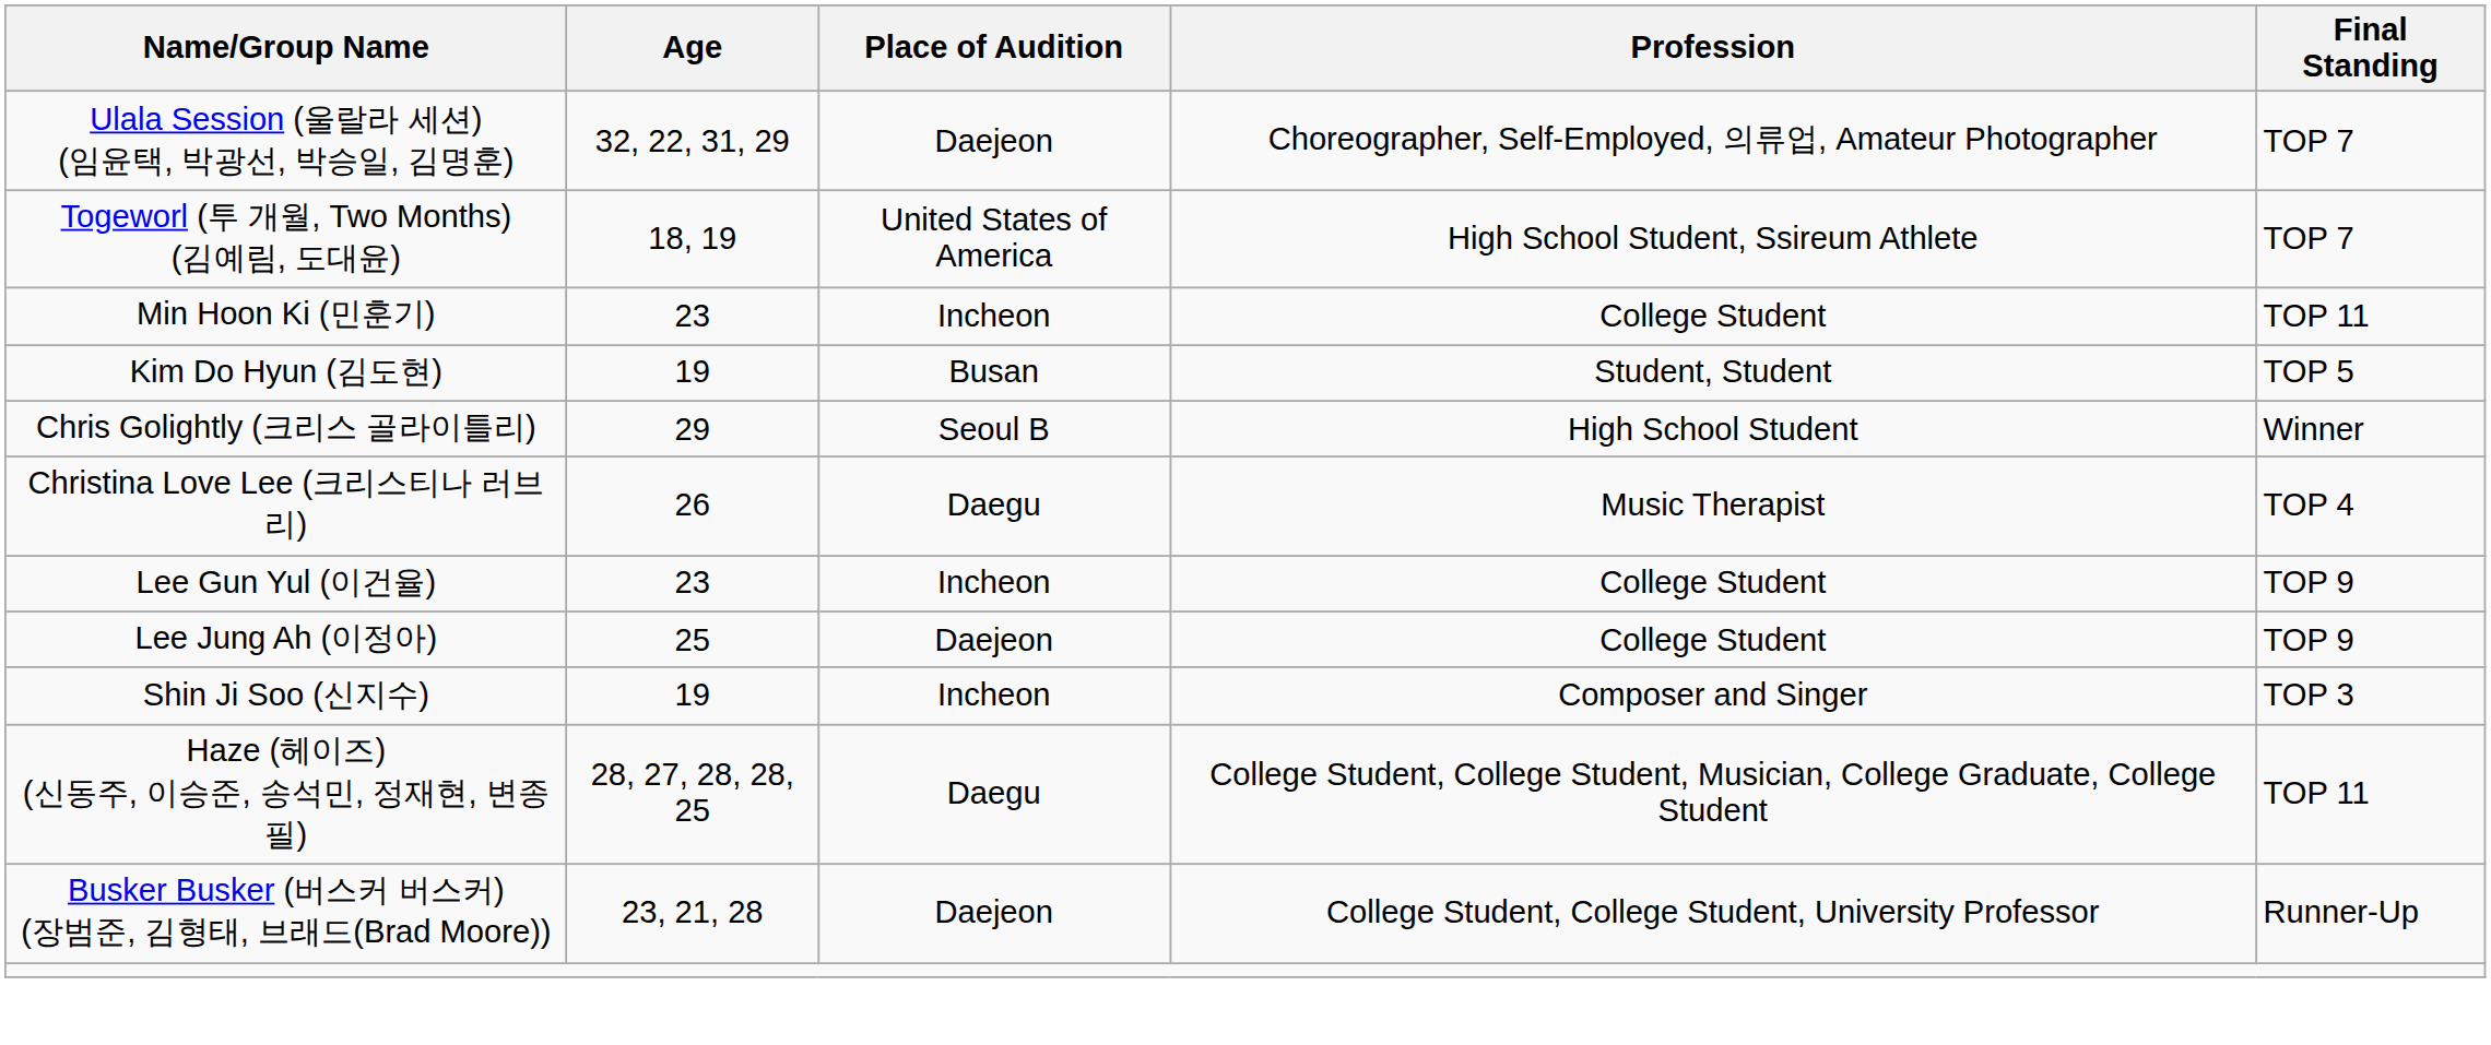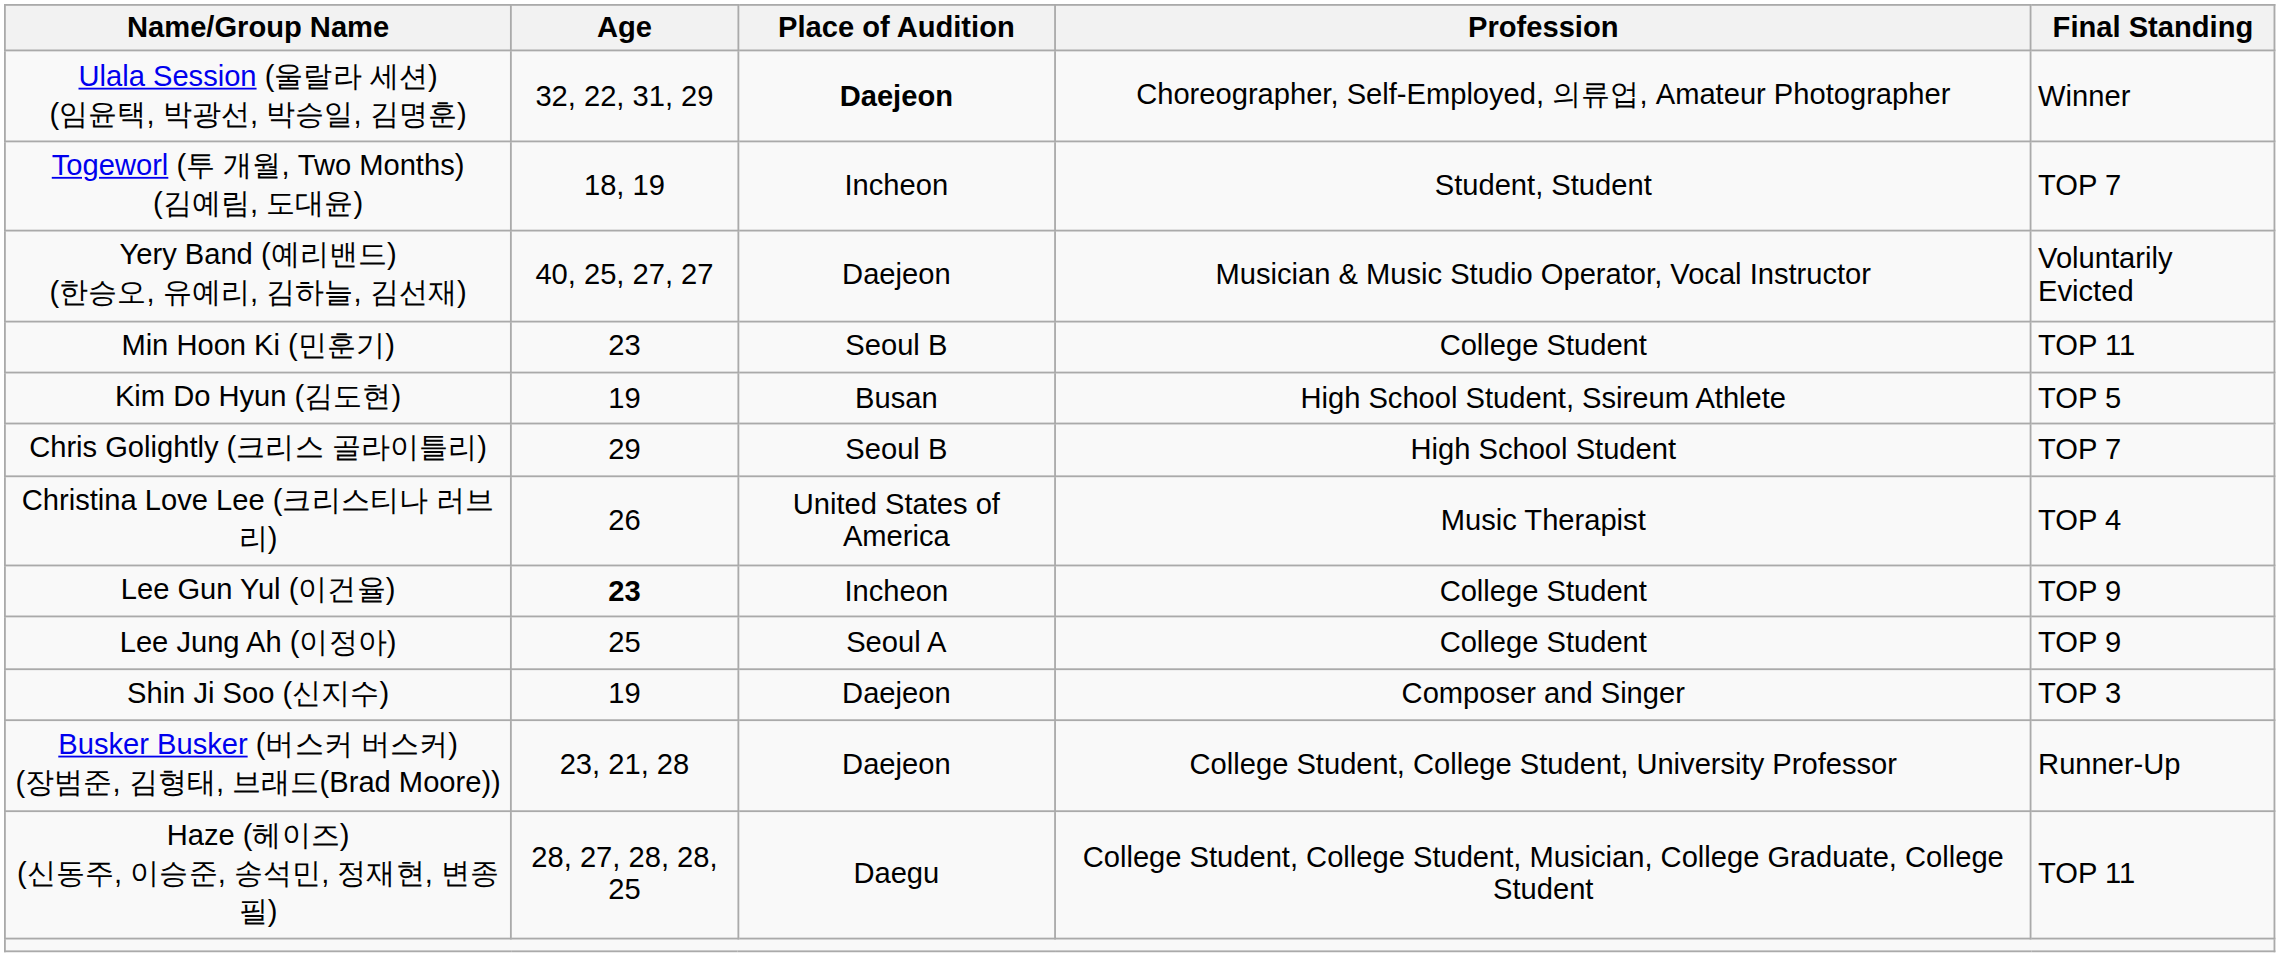 <table class="wikitable">
 <tr>
 <th>Name/Group Name</th>
 <th>Age</th>
 <th>Place of Audition</th>
 <th>Profession</th>
 <th>Final Standing</th>
 </tr>
 <tr>
 <td align="center"><a href='#'>Ulala Session</a> (울랄라 세션)<br>(임윤택, 박광선, 박승일, 김명훈)</td>
 <td align="center">32, 22, 31, 29</td>
-<td align="center">Daejeon</td>
+<td align="center"><strong>Daejeon</strong></td>
 <td align="center">Choreographer, Self-Employed, 의류업, Amateur Photographer</td>
-<td>TOP 7</td>
+<td>Winner</td>
 </tr>
 <tr>
 <td align="center"><a href='#'>Togeworl</a> (투 개월, Two Months)<br>(김예림, 도대윤)</td>
 <td align="center">18, 19</td>
-<td align="center">United States of America</td>
-<td align="center">High School Student, Ssireum Athlete</td>
+<td align="center">Incheon</td>
+<td align="center">Student, Student</td>
 <td>TOP 7</td>
+</tr>
+<tr>
+<td align="center">Yery Band (예리밴드)<br>(한승오, 유예리, 김하늘, 김선재)</td>
+<td align="center">40, 25, 27, 27</td>
+<td align="center">Daejeon</td>
+<td align="center">Musician & Music Studio Operator, Vocal Instructor</td>
+<td>Voluntarily Evicted</td>
 </tr>
 <tr>
 <td align="center">Min Hoon Ki (민훈기)</td>
 <td align="center">23</td>
-<td align="center">Incheon</td>
+<td align="center">Seoul B</td>
 <td align="center">College Student</td>
 <td>TOP 11</td>
 </tr>
 <tr>
 <td align="center">Kim Do Hyun (김도현)</td>
 <td align="center">19</td>
 <td align="center">Busan</td>
-<td align="center">Student, Student</td>
+<td align="center">High School Student, Ssireum Athlete</td>
 <td>TOP 5</td>
 </tr>
 <tr>
 <td align="center">Chris Golightly (크리스 골라이틀리)</td>
 <td align="center">29</td>
 <td align="center">Seoul B</td>
 <td align="center">High School Student</td>
-<td>Winner</td>
+<td>TOP 7</td>
 </tr>
 <tr>
 <td align="center">Christina Love Lee (크리스티나 러브 리)</td>
 <td align="center">26</td>
-<td align="center">Daegu</td>
+<td align="center">United States of America</td>
 <td align="center">Music Therapist</td>
 <td>TOP 4</td>
 </tr>
 <tr>
 <td align="center">Lee Gun Yul (이건율)</td>
-<td align="center">23</td>
+<td align="center"><strong>23</strong></td>
 <td align="center">Incheon</td>
 <td align="center">College Student</td>
 <td>TOP 9</td>
 </tr>
 <tr>
 <td align="center">Lee Jung Ah (이정아)</td>
 <td align="center">25</td>
-<td align="center">Daejeon</td>
+<td align="center">Seoul A</td>
 <td align="center">College Student</td>
 <td>TOP 9</td>
 </tr>
 <tr>
 <td align="center">Shin Ji Soo (신지수)</td>
 <td align="center">19</td>
-<td align="center">Incheon</td>
+<td align="center">Daejeon</td>
 <td align="center">Composer and Singer</td>
 <td>TOP 3</td>
+</tr>
+<tr>
+<td align="center"><a href='#'>Busker Busker</a> (버스커 버스커)<br>(장범준, 김형태, 브래드(Brad Moore))</td>
+<td align="center">23, 21, 28</td>
+<td align="center">Daejeon</td>
+<td align="center">College Student, College Student, University Professor</td>
+<td>Runner-Up</td>
 </tr>
 <tr>
 <td align="center">Haze (헤이즈)<br>(신동주, 이승준, 송석민, 정재현, 변종필)</td>
 <td align="center">28, 27, 28, 28, 25</td>
 <td align="center">Daegu</td>
 <td align="center">College Student, College Student, Musician, College Graduate, College Student</td>
 <td>TOP 11</td>
 </tr>
 <tr>
-<td align="center"><a href='#'>Busker Busker</a> (버스커 버스커)<br>(장범준, 김형태, 브래드(Brad Moore))</td>
-<td align="center">23, 21, 28</td>
-<td align="center">Daejeon</td>
-<td align="center">College Student, College Student, University Professor</td>
-<td>Runner-Up</td>
-</tr>
-<tr>
 <td aligh="left" colspan=5></td>
 </tr>
 </table>
